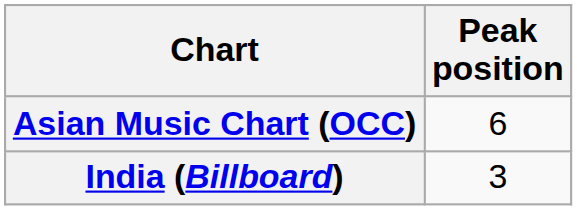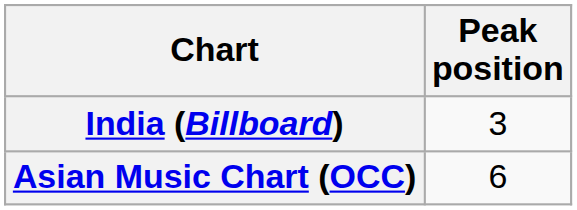 <table class="wikitable plainrowheaders sortable" style="text-align:center;">
 <tr>
 <th class="unsortable">Chart</th>
 <th class="unsortable">Peak<br>position</th>
 </tr>
 <tr>
+<th scope="row"><a href='#'>India</a> (<em><a href='#'>Billboard</a></em>)<br></th>
+<td>3</td>
+</tr>
+<tr>
 <th scope="row"><a href='#'>Asian Music Chart</a> (<a href='#'>OCC</a>)<br></th>
 <td>6</td>
 </tr>
-<tr>
-<th scope="row"><a href='#'>India</a> (<em><a href='#'>Billboard</a></em>)<br></th>
-<td>3</td>
-</tr>
 </table>
